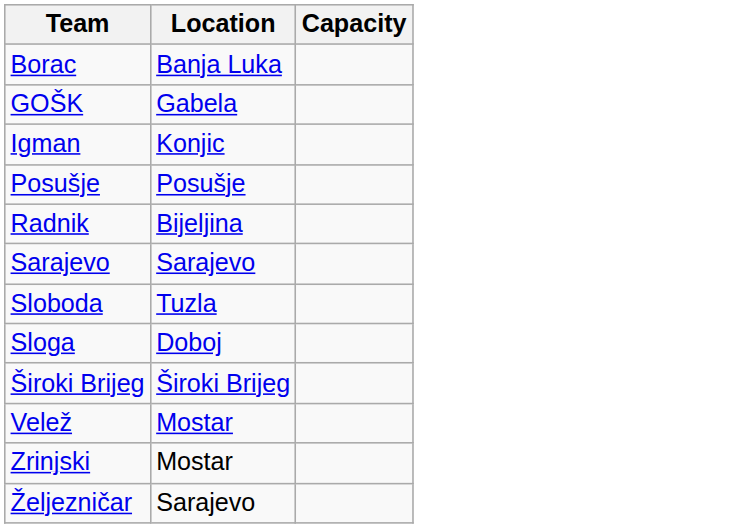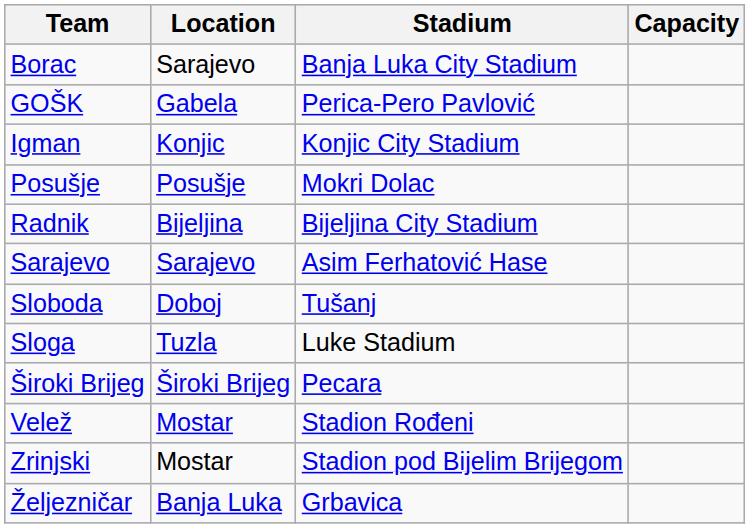 <table class="wikitable sortable">
 <tr>
 <th>Team</th>
 <th>Location</th>
+<th>Stadium</th>
 <th>Capacity</th>
 </tr>
 <tr>
 <td><a href='#'>Borac</a></td>
-<td><a href='#'>Banja Luka</a></td>
+<td>Sarajevo </td>
+<td><a href='#'>Banja Luka City Stadium</a></td>
 <td style="text-align:center"></td>
 </tr>
 <tr>
 <td><a href='#'>GOŠK</a></td>
 <td><a href='#'>Gabela</a></td>
+<td><a href='#'>Perica-Pero Pavlović</a></td>
 <td style="text-align:center"></td>
 </tr>
 <tr>
 <td><a href='#'>Igman</a></td>
 <td><a href='#'>Konjic</a></td>
+<td><a href='#'>Konjic City Stadium</a></td>
 <td style="text-align:center"></td>
 </tr>
 <tr>
 <td><a href='#'>Posušje</a></td>
 <td><a href='#'>Posušje</a></td>
+<td><a href='#'>Mokri Dolac</a></td>
 <td style="text-align:center"></td>
 </tr>
 <tr>
 <td><a href='#'>Radnik</a></td>
 <td><a href='#'>Bijeljina</a></td>
+<td><a href='#'>Bijeljina City Stadium</a></td>
 <td style="text-align:center"></td>
 </tr>
 <tr>
 <td><a href='#'>Sarajevo</a></td>
 <td><a href='#'>Sarajevo</a> </td>
+<td><a href='#'>Asim Ferhatović Hase</a></td>
 <td style="text-align:center"></td>
 </tr>
 <tr>
 <td><a href='#'>Sloboda</a></td>
-<td><a href='#'>Tuzla</a></td>
+<td><a href='#'>Doboj</a></td>
+<td><a href='#'>Tušanj</a></td>
 <td style="text-align:center"></td>
 </tr>
 <tr>
 <td><a href='#'>Sloga</a></td>
-<td><a href='#'>Doboj</a></td>
+<td><a href='#'>Tuzla</a></td>
+<td>Luke Stadium</td>
 <td style="text-align:center"></td>
 </tr>
 <tr>
 <td><a href='#'>Široki Brijeg</a></td>
 <td><a href='#'>Široki Brijeg</a></td>
+<td><a href='#'>Pecara</a></td>
 <td style="text-align:center"></td>
 </tr>
 <tr>
 <td><a href='#'>Velež</a></td>
 <td><a href='#'>Mostar</a> </td>
+<td><a href='#'>Stadion Rođeni</a></td>
 <td style="text-align:center"></td>
 </tr>
 <tr>
 <td><a href='#'>Zrinjski</a></td>
 <td>Mostar</td>
+<td><a href='#'>Stadion pod Bijelim Brijegom</a></td>
 <td style="text-align:center"></td>
 </tr>
 <tr>
 <td><a href='#'>Željezničar</a></td>
-<td>Sarajevo </td>
+<td><a href='#'>Banja Luka</a></td>
+<td><a href='#'>Grbavica</a></td>
 <td style="text-align:center"></td>
 </tr>
 </table>
